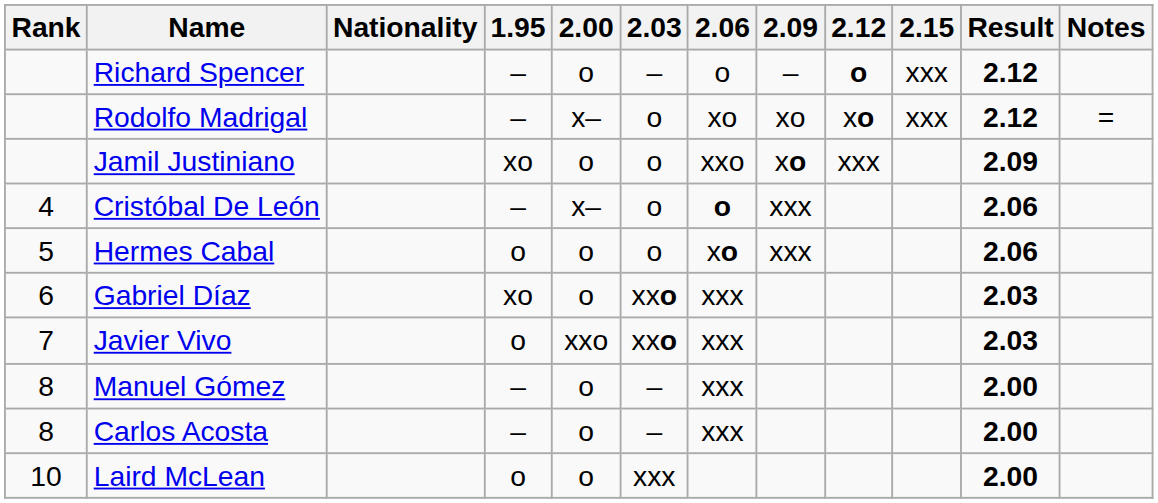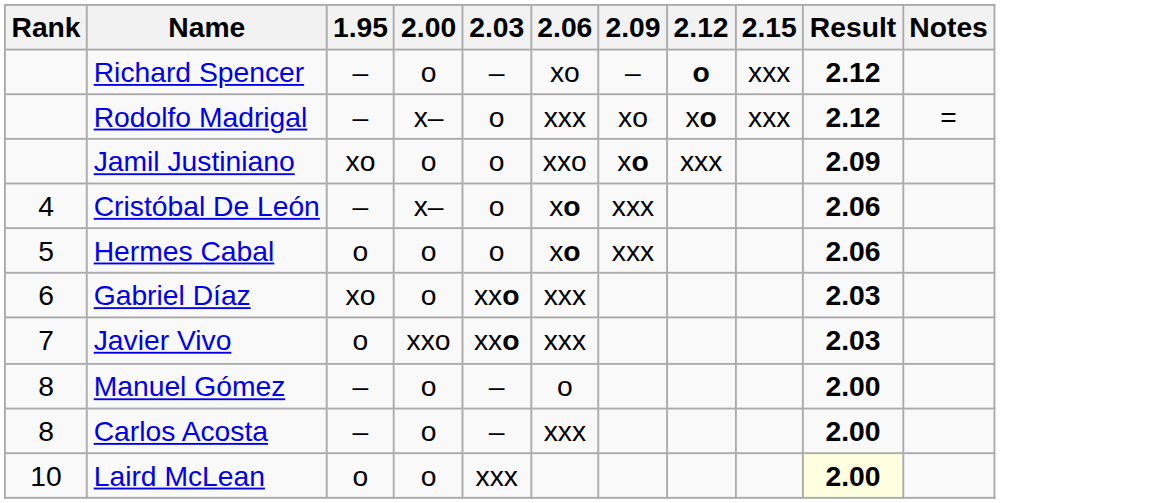 <table class="wikitable sortable" style="text-align:center;font-size:95%">
 <tr>
 <th>Rank</th>
 <th>Name</th>
-<th>Nationality</th>
 <th>1.95</th>
 <th>2.00</th>
 <th>2.03</th>
 <th>2.06</th>
 <th>2.09</th>
 <th>2.12</th>
 <th>2.15</th>
 <th>Result</th>
 <th>Notes</th>
 </tr>
 <tr>
 <td></td>
 <td align=left><a href='#'>Richard Spencer</a></td>
-<td align=left></td>
 <td>–</td>
 <td>o</td>
 <td>–</td>
-<td>o</td>
+<td>xo</td>
 <td>–</td>
 <td><strong>o</strong></td>
 <td>xxx</td>
 <td><strong>2.12</strong></td>
 <td></td>
 </tr>
 <tr>
 <td></td>
 <td align=left><a href='#'>Rodolfo Madrigal</a></td>
-<td align=left></td>
 <td>–</td>
 <td>x–</td>
 <td>o</td>
-<td>xo</td>
+<td>xxx</td>
 <td>xo</td>
 <td>x<strong>o</strong></td>
 <td>xxx</td>
 <td><strong>2.12</strong></td>
 <td>=</td>
 </tr>
 <tr>
 <td></td>
 <td align=left><a href='#'>Jamil Justiniano</a></td>
-<td align=left></td>
 <td>xo</td>
 <td>o</td>
 <td>o</td>
 <td>xxo</td>
 <td>x<strong>o</strong></td>
 <td>xxx</td>
 <td></td>
 <td><strong>2.09</strong></td>
 <td></td>
 </tr>
 <tr>
 <td>4</td>
 <td align=left><a href='#'>Cristóbal De León</a></td>
-<td align=left></td>
 <td>–</td>
 <td>x–</td>
 <td>o</td>
-<td><strong>o</strong></td>
+<td>x<strong>o</strong></td>
 <td>xxx</td>
 <td></td>
 <td></td>
 <td><strong>2.06</strong></td>
 <td></td>
 </tr>
 <tr>
 <td>5</td>
 <td align=left><a href='#'>Hermes Cabal</a></td>
-<td align=left></td>
 <td>o</td>
 <td>o</td>
 <td>o</td>
 <td>x<strong>o</strong></td>
 <td>xxx</td>
 <td></td>
 <td></td>
 <td><strong>2.06</strong></td>
 <td></td>
 </tr>
 <tr>
 <td>6</td>
 <td align=left><a href='#'>Gabriel Díaz</a></td>
-<td align=left></td>
 <td>xo</td>
 <td>o</td>
 <td>xx<strong>o</strong></td>
 <td>xxx</td>
 <td></td>
 <td></td>
 <td></td>
 <td><strong>2.03</strong></td>
 <td></td>
 </tr>
 <tr>
 <td>7</td>
 <td align=left><a href='#'>Javier Vivo</a></td>
-<td align=left></td>
 <td>o</td>
 <td>xxo</td>
 <td>xx<strong>o</strong></td>
 <td>xxx</td>
 <td></td>
 <td></td>
 <td></td>
 <td><strong>2.03</strong></td>
 <td></td>
 </tr>
 <tr>
 <td>8</td>
 <td align=left><a href='#'>Manuel Gómez</a></td>
-<td align=left></td>
 <td>–</td>
 <td>o</td>
 <td>–</td>
-<td>xxx</td>
+<td>o</td>
 <td></td>
 <td></td>
 <td></td>
 <td><strong>2.00</strong></td>
 <td></td>
 </tr>
 <tr>
 <td>8</td>
 <td align=left><a href='#'>Carlos Acosta</a></td>
-<td align=left></td>
 <td>–</td>
 <td>o</td>
 <td>–</td>
 <td>xxx</td>
 <td></td>
 <td></td>
 <td></td>
 <td><strong>2.00</strong></td>
 <td></td>
 </tr>
 <tr>
 <td>10</td>
 <td align=left><a href='#'>Laird McLean</a></td>
-<td align=left></td>
 <td>o</td>
 <td>o</td>
 <td>xxx</td>
 <td></td>
 <td></td>
 <td></td>
 <td></td>
-<td><strong>2.00</strong></td>
+<td style="background: lightyellow;"><strong>2.00</strong></td>
 <td></td>
 </tr>
 </table>
